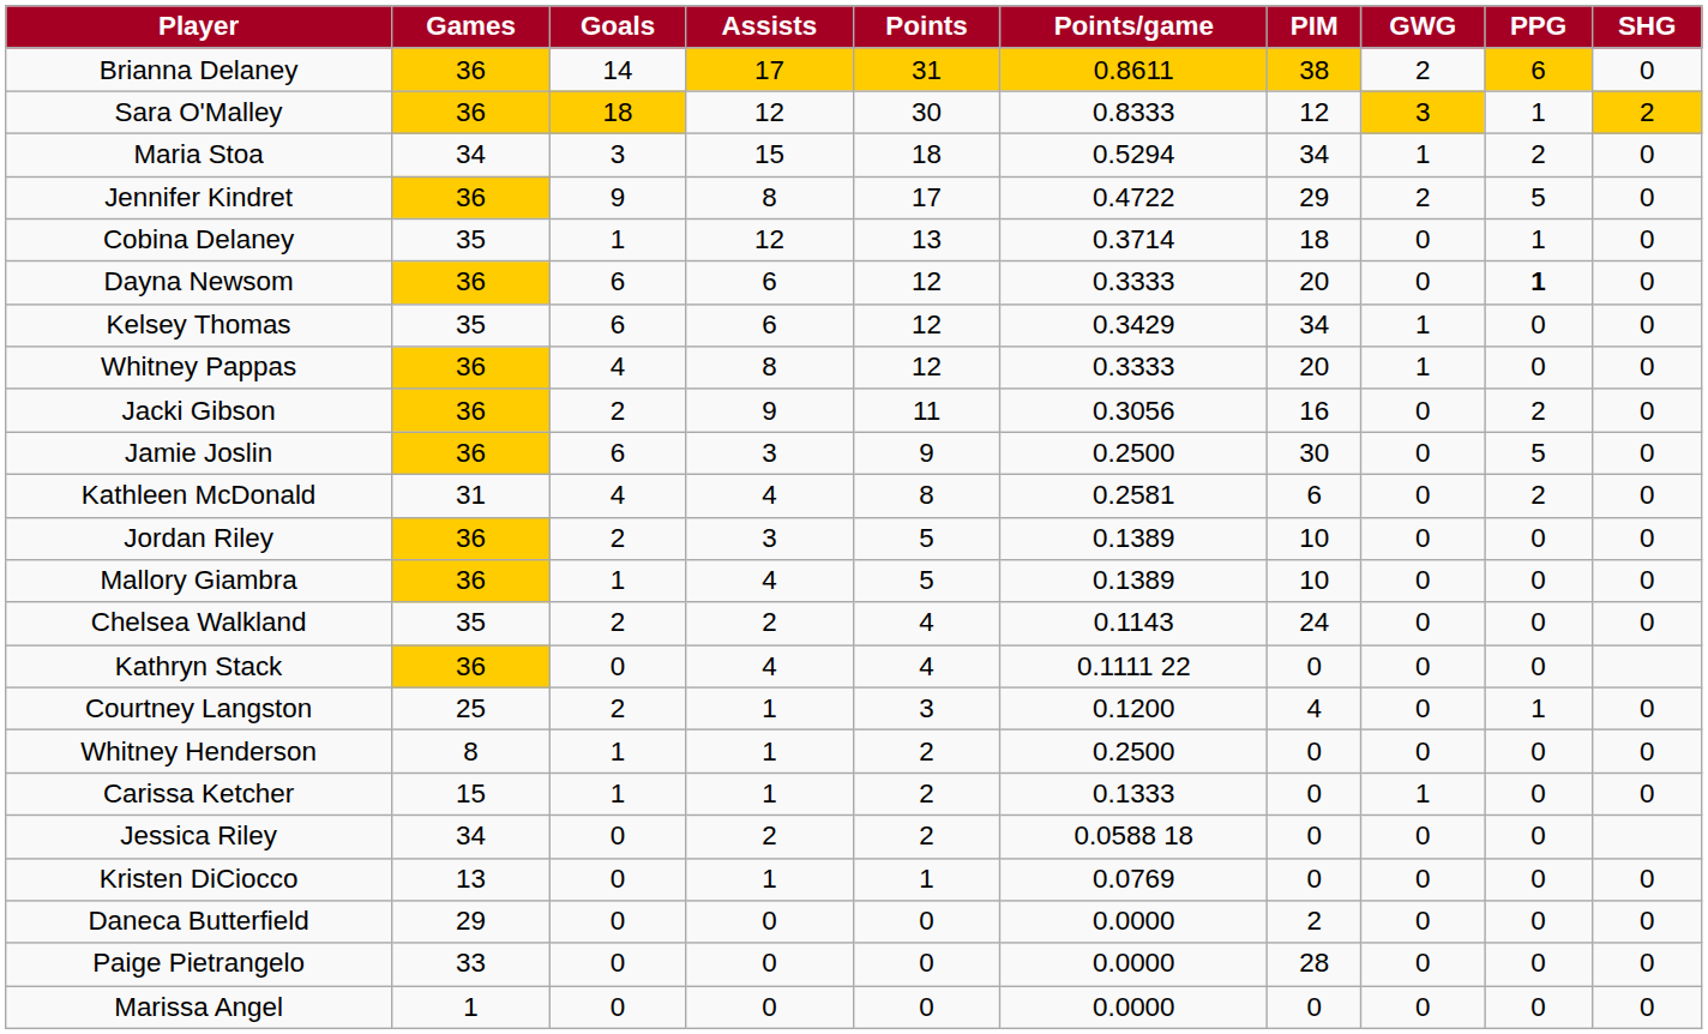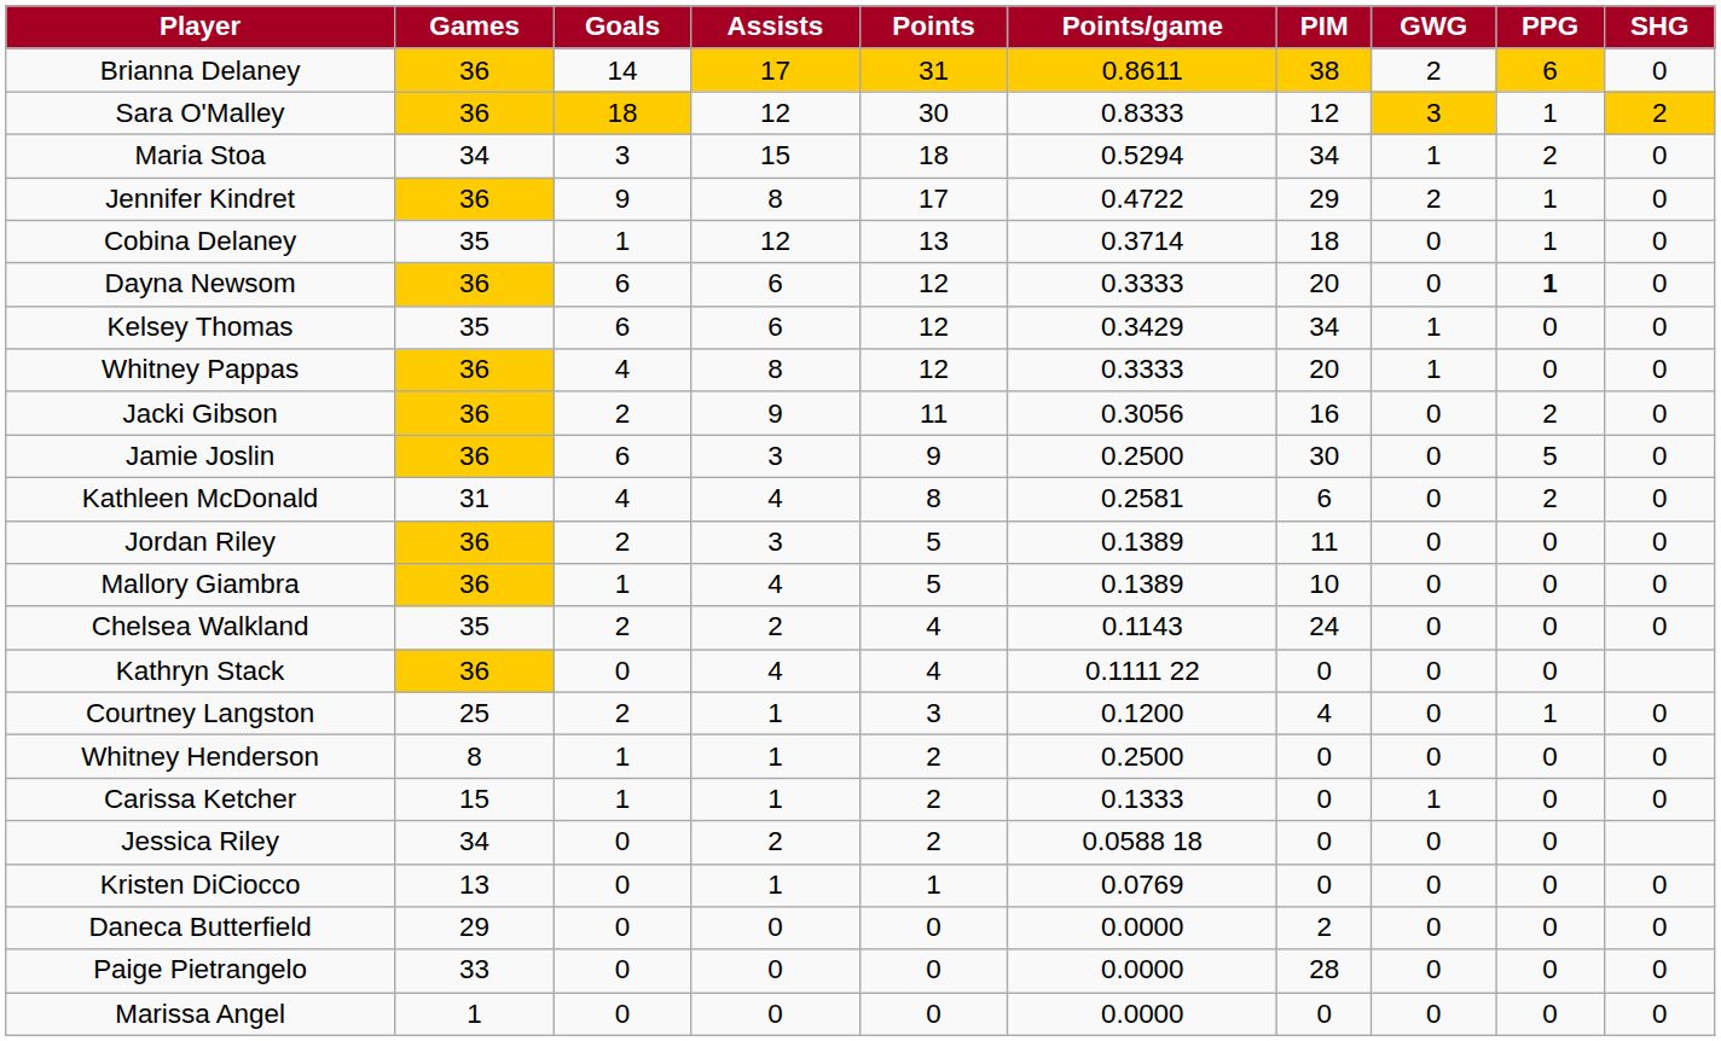 <table class="wikitable" style="width:80%;">
 <tr style="text-align:center; background:#a50024; color:white;">
 <td><strong>Player</strong></td>
 <td><strong>Games</strong></td>
 <td><strong>Goals</strong></td>
 <td><strong>Assists</strong></td>
 <td><strong>Points</strong></td>
 <td><strong>Points/game</strong></td>
 <td><strong>PIM</strong></td>
 <td><strong>GWG</strong></td>
 <td><strong>PPG</strong></td>
 <td><strong>SHG</strong></td>
 </tr>
 <tr style="text-align:center;" bgcolor="">
 <td>Brianna Delaney</td>
 <td style="background:#fc0;">36</td>
 <td>14</td>
 <td style="background:#fc0;">17</td>
 <td style="background:#fc0;">31</td>
 <td style="background:#fc0;">0.8611</td>
 <td style="background:#fc0;">38</td>
 <td>2</td>
 <td style="background:#fc0;">6</td>
 <td>0</td>
 </tr>
 <tr style="text-align:center;" bgcolor="">
 <td>Sara O'Malley</td>
 <td style="background:#fc0;">36</td>
 <td style="background:#fc0;">18</td>
 <td>12</td>
 <td>30</td>
 <td>0.8333</td>
 <td>12</td>
 <td style="background:#fc0;">3</td>
 <td>1</td>
 <td style="background:#fc0;">2</td>
 </tr>
 <tr style="text-align:center;" bgcolor="">
 <td>Maria Stoa</td>
 <td>34</td>
 <td>3</td>
 <td>15</td>
 <td>18</td>
 <td>0.5294</td>
 <td>34</td>
 <td>1</td>
 <td>2</td>
 <td>0</td>
 </tr>
 <tr style="text-align:center;" bgcolor="">
 <td>Jennifer Kindret</td>
 <td style="background:#fc0;">36</td>
 <td>9</td>
 <td>8</td>
 <td>17</td>
 <td>0.4722</td>
 <td>29</td>
 <td>2</td>
-<td>5</td>
+<td>1</td>
 <td>0</td>
 </tr>
 <tr style="text-align:center;" bgcolor="">
 <td>Cobina Delaney</td>
 <td>35</td>
 <td>1</td>
 <td>12</td>
 <td>13</td>
 <td>0.3714</td>
 <td>18</td>
 <td>0</td>
 <td>1</td>
 <td>0</td>
 </tr>
 <tr style="text-align:center;" bgcolor="">
 <td>Dayna Newsom</td>
 <td style="background:#fc0;">36</td>
 <td>6</td>
 <td>6</td>
 <td>12</td>
 <td>0.3333</td>
 <td>20</td>
 <td>0</td>
 <td><strong>1</strong></td>
 <td>0</td>
 </tr>
 <tr style="text-align:center;" bgcolor="">
 <td>Kelsey Thomas</td>
 <td>35</td>
 <td>6</td>
 <td>6</td>
 <td>12</td>
 <td>0.3429</td>
 <td>34</td>
 <td>1</td>
 <td>0</td>
 <td>0</td>
 </tr>
 <tr style="text-align:center;" bgcolor="">
 <td>Whitney Pappas</td>
 <td style="background:#fc0;">36</td>
 <td>4</td>
 <td>8</td>
 <td>12</td>
 <td>0.3333</td>
 <td>20</td>
 <td>1</td>
 <td>0</td>
 <td>0</td>
 </tr>
 <tr style="text-align:center;" bgcolor="">
 <td>Jacki Gibson</td>
 <td style="background:#fc0;">36</td>
 <td>2</td>
 <td>9</td>
 <td>11</td>
 <td>0.3056</td>
 <td>16</td>
 <td>0</td>
 <td>2</td>
 <td>0</td>
 </tr>
 <tr style="text-align:center;" bgcolor="">
 <td>Jamie Joslin</td>
 <td style="background:#fc0;">36</td>
 <td>6</td>
 <td>3</td>
 <td>9</td>
 <td>0.2500</td>
 <td>30</td>
 <td>0</td>
 <td>5</td>
 <td>0</td>
 </tr>
 <tr style="text-align:center;" bgcolor="">
 <td>Kathleen McDonald</td>
 <td>31</td>
 <td>4</td>
 <td>4</td>
 <td>8</td>
 <td>0.2581</td>
 <td>6</td>
 <td>0</td>
 <td>2</td>
 <td>0</td>
 </tr>
 <tr style="text-align:center;" bgcolor="">
 <td>Jordan Riley</td>
 <td style="background:#fc0;">36</td>
 <td>2</td>
 <td>3</td>
 <td>5</td>
 <td>0.1389</td>
-<td>10</td>
+<td>11</td>
 <td>0</td>
 <td>0</td>
 <td>0</td>
 </tr>
 <tr style="text-align:center;" bgcolor="">
 <td>Mallory Giambra</td>
 <td style="background:#fc0;">36</td>
 <td>1</td>
 <td>4</td>
 <td>5</td>
 <td>0.1389</td>
 <td>10</td>
 <td>0</td>
 <td>0</td>
 <td>0</td>
 </tr>
 <tr style="text-align:center;" bgcolor="">
 <td>Chelsea Walkland</td>
 <td>35</td>
 <td>2</td>
 <td>2</td>
 <td>4</td>
 <td>0.1143</td>
 <td>24</td>
 <td>0</td>
 <td>0</td>
 <td>0</td>
 </tr>
 <tr style="text-align:center;" bgcolor="">
 <td>Kathryn Stack</td>
 <td style="background:#fc0;">36</td>
 <td>0</td>
 <td>4</td>
 <td>4</td>
 <td>0.1111 22</td>
 <td>0</td>
 <td>0</td>
 <td>0</td>
 </tr>
 <tr style="text-align:center;" bgcolor="">
 <td>Courtney Langston</td>
 <td>25</td>
 <td>2</td>
 <td>1</td>
 <td>3</td>
 <td>0.1200</td>
 <td>4</td>
 <td>0</td>
 <td>1</td>
 <td>0</td>
 </tr>
 <tr style="text-align:center;" bgcolor="">
 <td>Whitney Henderson</td>
 <td>8</td>
 <td>1</td>
 <td>1</td>
 <td>2</td>
 <td>0.2500</td>
 <td>0</td>
 <td>0</td>
 <td>0</td>
 <td>0</td>
 </tr>
 <tr style="text-align:center;" bgcolor="">
 <td>Carissa Ketcher</td>
 <td>15</td>
 <td>1</td>
 <td>1</td>
 <td>2</td>
 <td>0.1333</td>
 <td>0</td>
 <td>1</td>
 <td>0</td>
 <td>0</td>
 </tr>
 <tr style="text-align:center;" bgcolor="">
 <td>Jessica Riley</td>
 <td>34</td>
 <td>0</td>
 <td>2</td>
 <td>2</td>
 <td>0.0588 18</td>
 <td>0</td>
 <td>0</td>
 <td>0</td>
 </tr>
 <tr style="text-align:center;" bgcolor="">
 <td>Kristen DiCiocco</td>
 <td>13</td>
 <td>0</td>
 <td>1</td>
 <td>1</td>
 <td>0.0769</td>
 <td>0</td>
 <td>0</td>
 <td>0</td>
 <td>0</td>
 </tr>
 <tr style="text-align:center;" bgcolor="">
 <td>Daneca Butterfield</td>
 <td>29</td>
 <td>0</td>
 <td>0</td>
 <td>0</td>
 <td>0.0000</td>
 <td>2</td>
 <td>0</td>
 <td>0</td>
 <td>0</td>
 </tr>
 <tr style="text-align:center;" bgcolor="">
 <td>Paige Pietrangelo</td>
 <td>33</td>
 <td>0</td>
 <td>0</td>
 <td>0</td>
 <td>0.0000</td>
 <td>28</td>
 <td>0</td>
 <td>0</td>
 <td>0</td>
 </tr>
 <tr style="text-align:center;" bgcolor="">
 <td>Marissa Angel</td>
 <td>1</td>
 <td>0</td>
 <td>0</td>
 <td>0</td>
 <td>0.0000</td>
 <td>0</td>
 <td>0</td>
 <td>0</td>
 <td>0</td>
 </tr>
 </table>
